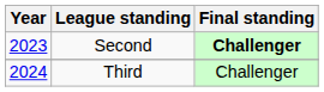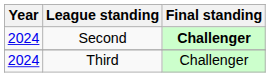 <table class="wikitable" style="text-align:center;">
 <tr>
 <th>Year</th>
 <th>League standing</th>
 <th>Final standing</th>
 </tr>
 <tr>
-<td><a href='#'>2023</a></td>
+<td><a href='#'>2024</a></td>
 <td>Second</td>
 <td style="background: #cfc"><strong>Challenger</strong></td>
 </tr>
 <tr>
 </tr>
 <tr>
 <td><a href='#'>2024</a></td>
 <td>Third</td>
 <td style="background: #cfc">Challenger</td>
 </tr>
 </table>
